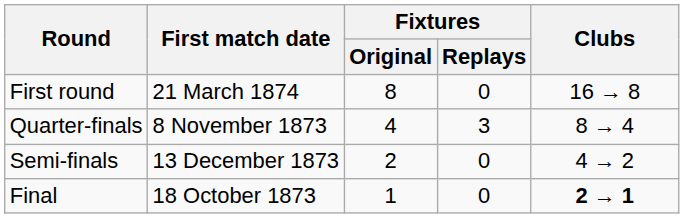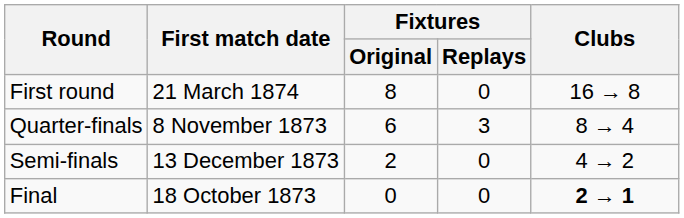 <table class="wikitable" style="text-align:center">
 <tr>
 <th rowspan=2 scope="col">Round</th>
 <th rowspan=2 scope="col">First match date</th>
 <th colspan=2 scope="col">Fixtures</th>
 <th rowspan=2 width=100 scop="col">Clubs</th>
 </tr>
 <tr>
 <th width=55>Original</th>
 <th width=55>Replays</th>
 </tr>
 <tr>
 <td align=left scope="row">First round</td>
 <td align=left>21 March 1874</td>
 <td>8</td>
 <td>0</td>
 <td>16 → 8</td>
 </tr>
 <tr>
 <td align=left scope="row">Quarter-finals</td>
 <td align=left>8 November 1873</td>
-<td>4</td>
+<td>6</td>
 <td>3</td>
 <td>8 → 4</td>
 </tr>
 <tr>
 <td align=left scope="row">Semi-finals</td>
 <td align=left>13 December 1873</td>
 <td>2</td>
 <td>0</td>
 <td>4 → 2</td>
 </tr>
 <tr>
 <td align=left scope="row">Final</td>
 <td align=left>18 October 1873</td>
-<td>1</td>
+<td>0</td>
 <td>0</td>
 <td><strong>2 → 1</strong></td>
 </tr>
 </table>
